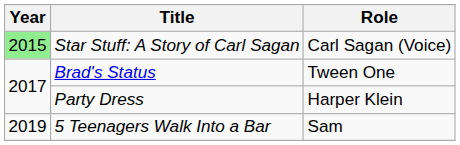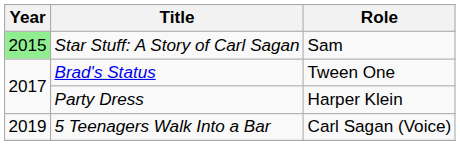 <table class="wikitable">
 <tr>
 <th>Year</th>
 <th>Title</th>
 <th>Role</th>
 </tr>
 <tr>
 <td style="background: lightgreen;">2015</td>
 <td><em>Star Stuff: A Story of Carl Sagan</em></td>
-<td>Carl Sagan (Voice)</td>
+<td>Sam</td>
 </tr>
 <tr>
 <td rowspan="2">2017</td>
 <td><em><a href='#'>Brad's Status</a></em></td>
 <td>Tween One</td>
 </tr>
 <tr>
 <td><em>Party Dress</em></td>
 <td>Harper Klein</td>
 </tr>
 <tr>
 <td>2019</td>
 <td><em>5 Teenagers Walk Into a Bar</em></td>
-<td>Sam</td>
+<td>Carl Sagan (Voice)</td>
 </tr>
 <tr>
 </tr>
 </table>
